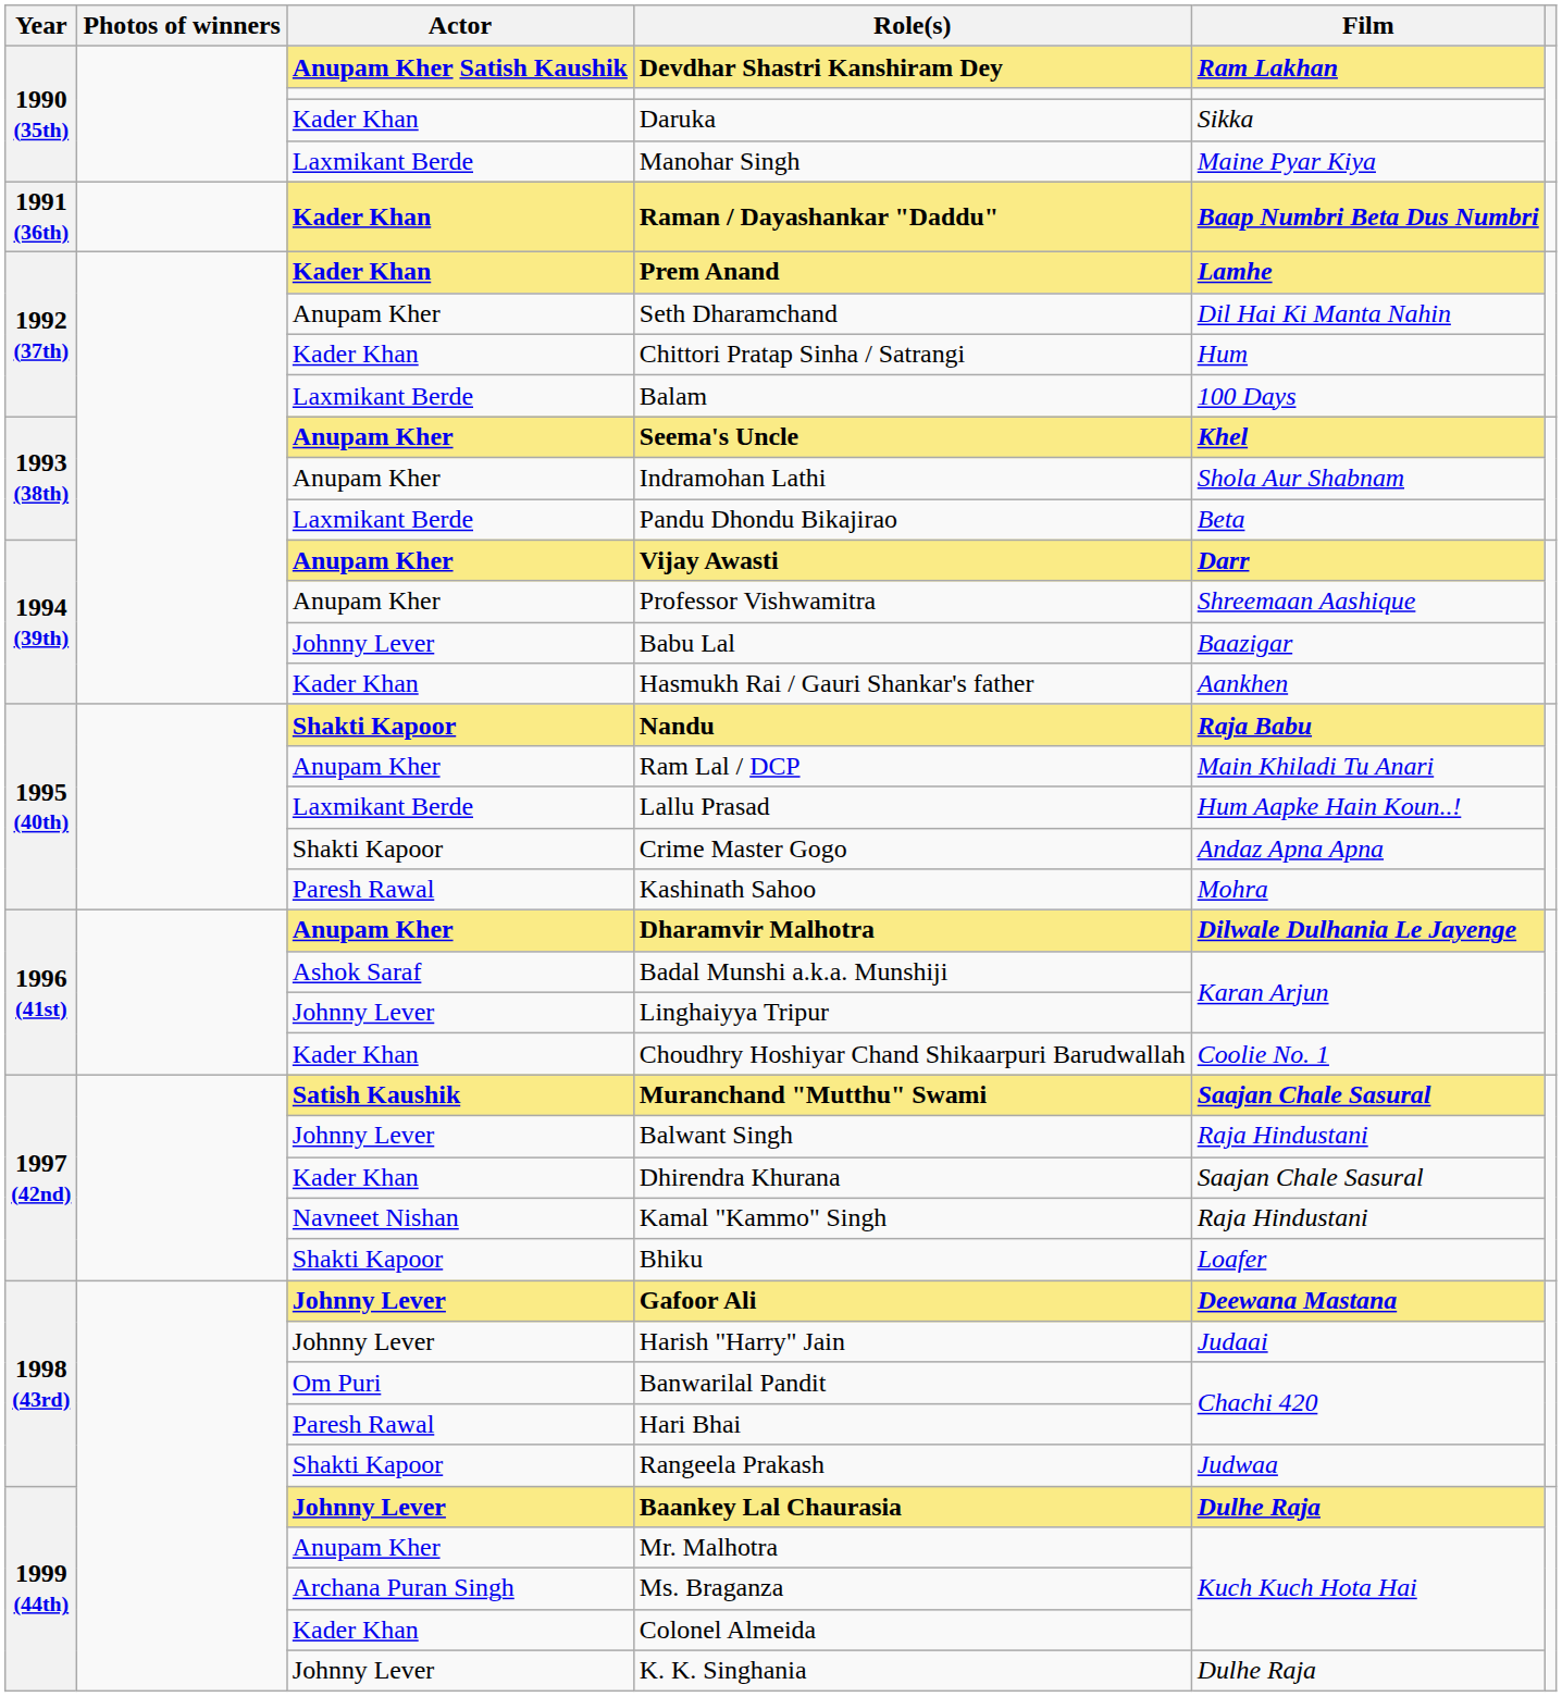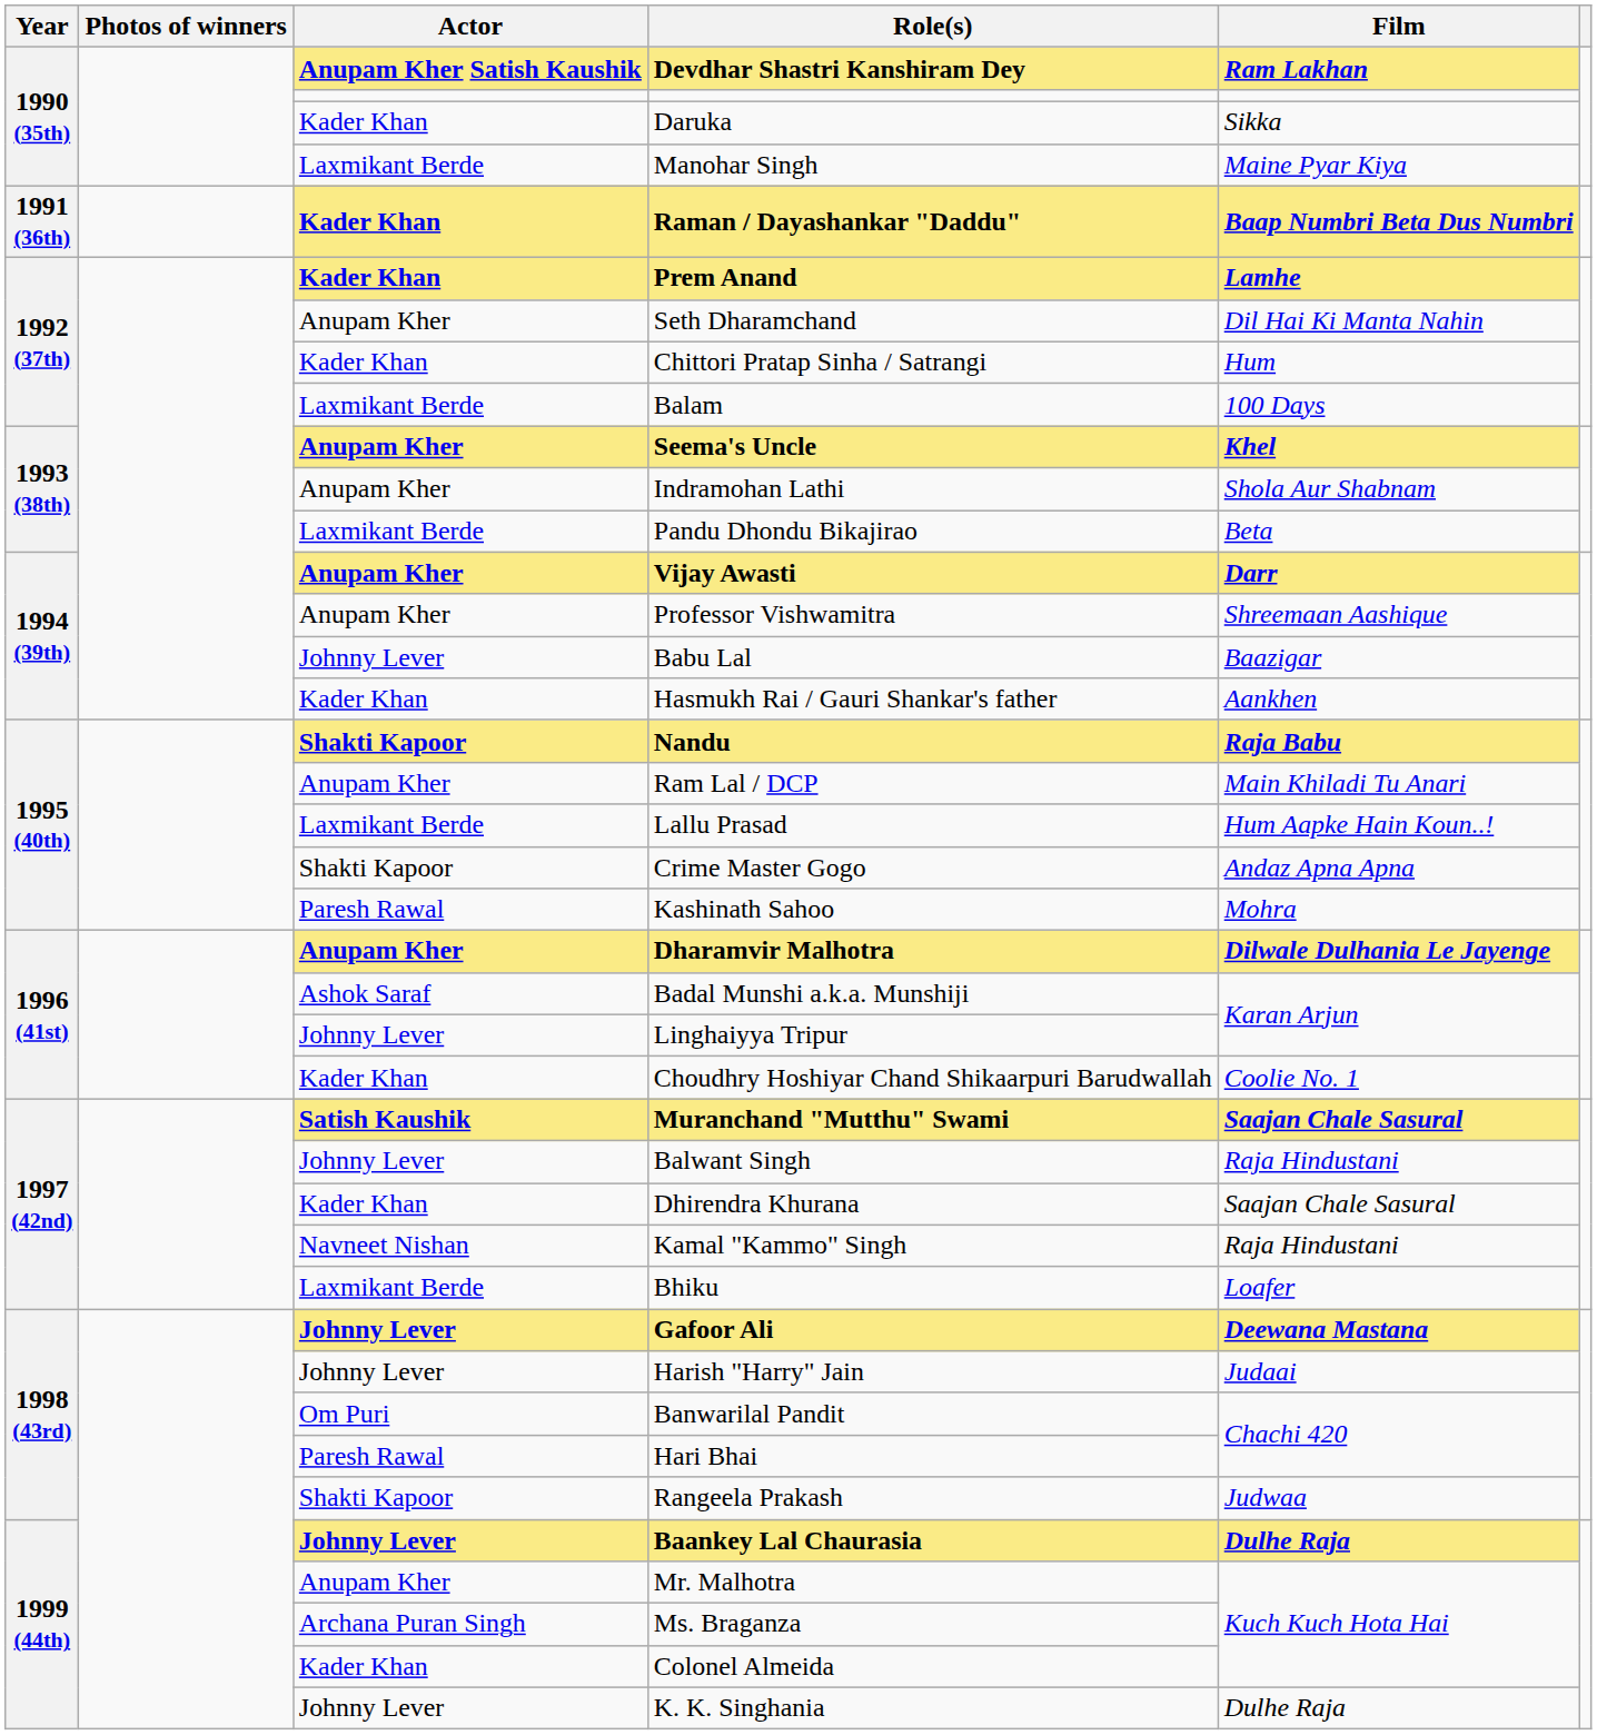 <table class="wikitable sortable">
 <tr>
 <th scope="col">Year</th>
 <th scope="col">Photos of winners</th>
 <th scope="col">Actor</th>
 <th scope="col">Role(s)</th>
 <th scope="col">Film</th>
 <th class="unsortable" scope="col"></th>
 </tr>
 <tr>
 <th rowspan="4" scope="row">1990<br><small><a href='#'>(35th)</a> </small></th>
 <td rowspan="4" style="text-align:center"> </td>
 <td style="background:#FAEB86;"><strong><a href='#'>Anupam Kher</a></strong> <strong><a href='#'>Satish Kaushik</a></strong> </td>
 <td style="background:#FAEB86;"><strong>Devdhar Shastri</strong>  <strong>Kanshiram Dey</strong></td>
 <td style="background:#FAEB86;"><strong><em><a href='#'>Ram Lakhan</a></em></strong></td>
 <td rowspan="4"></td>
 </tr>
 <tr>
 <td></td>
 <td></td>
 </tr>
 <tr>
 <td><a href='#'>Kader Khan</a></td>
 <td>Daruka</td>
 <td><em>Sikka</em></td>
 </tr>
 <tr>
 <td><a href='#'>Laxmikant Berde</a></td>
 <td>Manohar Singh</td>
 <td><em><a href='#'>Maine Pyar Kiya</a></em></td>
 </tr>
 <tr>
 <th scope="row">1991<br><small><a href='#'>(36th)</a> </small></th>
 <td style="text-align:center"></td>
 <td style="background:#FAEB86;"><strong><a href='#'>Kader Khan</a></strong> </td>
 <td style="background:#FAEB86;"><strong>Raman / Dayashankar "Daddu"</strong></td>
 <td style="background:#FAEB86;"><em><a href='#'><strong>Baap Numbri Beta Dus Numbri</strong></a></em></td>
 <td></td>
 </tr>
 <tr>
 <th rowspan="4" scope="row">1992<br><small><a href='#'>(37th)</a> </small></th>
 <td rowspan="11" style="text-align:center"></td>
 <td style="background:#FAEB86;"><strong><a href='#'>Kader Khan</a></strong> </td>
 <td style="background:#FAEB86;"><strong>Prem Anand</strong></td>
 <td style="background:#FAEB86;"><strong><em><a href='#'>Lamhe</a></em></strong></td>
 <td rowspan="4"></td>
 </tr>
 <tr>
 <td>Anupam Kher</td>
 <td>Seth Dharamchand</td>
 <td><em><a href='#'>Dil Hai Ki Manta Nahin</a></em></td>
 </tr>
 <tr>
 <td><a href='#'>Kader Khan</a></td>
 <td>Chittori Pratap Sinha / Satrangi</td>
 <td><em><a href='#'>Hum</a></em></td>
 </tr>
 <tr>
 <td><a href='#'>Laxmikant Berde</a></td>
 <td>Balam</td>
 <td><em><a href='#'>100 Days</a></em></td>
 </tr>
 <tr>
 <th rowspan="3" scope="row">1993<br><small><a href='#'>(38th)</a> </small></th>
 <td style="background:#FAEB86;"><strong><a href='#'>Anupam Kher</a></strong> </td>
 <td style="background:#FAEB86;"><strong>Seema's Uncle</strong></td>
 <td style="background:#FAEB86;"><strong><em><a href='#'>Khel</a></em></strong></td>
 <td rowspan="3"></td>
 </tr>
 <tr>
 <td>Anupam Kher</td>
 <td>Indramohan Lathi</td>
 <td><em><a href='#'>Shola Aur Shabnam</a></em></td>
 </tr>
 <tr>
 <td><a href='#'>Laxmikant Berde</a></td>
 <td>Pandu Dhondu Bikajirao</td>
 <td><em><a href='#'>Beta</a></em></td>
 </tr>
 <tr>
 <th rowspan="4" scope="row">1994<br><small><a href='#'>(39th)</a> </small></th>
 <td style="background:#FAEB86;"><strong><a href='#'>Anupam Kher</a></strong> </td>
 <td style="background:#FAEB86;"><strong>Vijay Awasti</strong></td>
 <td style="background:#FAEB86;"><strong><em><a href='#'>Darr</a></em></strong></td>
 <td rowspan="4"></td>
 </tr>
 <tr>
 <td>Anupam Kher</td>
 <td>Professor Vishwamitra</td>
 <td><em><a href='#'>Shreemaan Aashique</a></em></td>
 </tr>
 <tr>
 <td><a href='#'>Johnny Lever</a></td>
 <td>Babu Lal</td>
 <td><em><a href='#'>Baazigar</a></em></td>
 </tr>
 <tr>
 <td><a href='#'>Kader Khan</a></td>
 <td>Hasmukh Rai / Gauri Shankar's father</td>
 <td><em><a href='#'>Aankhen</a></em></td>
 </tr>
 <tr>
 <th rowspan="5" scope="row">1995<br><small><a href='#'>(40th)</a> </small></th>
 <td rowspan="5" style="text-align:center"></td>
 <td style="background:#FAEB86;"><strong><a href='#'>Shakti Kapoor</a></strong> </td>
 <td style="background:#FAEB86;"><strong>Nandu</strong></td>
 <td style="background:#FAEB86;"><em><a href='#'><strong>Raja Babu</strong></a></em></td>
 <td rowspan="5"></td>
 </tr>
 <tr>
 <td><a href='#'>Anupam Kher</a></td>
 <td>Ram Lal / <a href='#'>DCP</a></td>
 <td><em><a href='#'>Main Khiladi Tu Anari</a></em></td>
 </tr>
 <tr>
 <td><a href='#'>Laxmikant Berde</a></td>
 <td>Lallu Prasad</td>
 <td><em><a href='#'>Hum Aapke Hain Koun..!</a></em></td>
 </tr>
 <tr>
 <td>Shakti Kapoor</td>
 <td>Crime Master Gogo</td>
 <td><em><a href='#'>Andaz Apna Apna</a></em></td>
 </tr>
 <tr>
 <td><a href='#'>Paresh Rawal</a></td>
 <td>Kashinath Sahoo</td>
 <td><em><a href='#'>Mohra</a></em></td>
 </tr>
 <tr>
 <th rowspan="4" scope="row">1996<br><small><a href='#'>(41st)</a> </small></th>
 <td rowspan="4" style="text-align:center"></td>
 <td style="background:#FAEB86;"><strong><a href='#'>Anupam Kher</a></strong> </td>
 <td style="background:#FAEB86;"><strong>Dharamvir Malhotra</strong></td>
 <td style="background:#FAEB86;"><strong><em><a href='#'>Dilwale Dulhania Le Jayenge</a></em></strong></td>
 <td rowspan="4"></td>
 </tr>
 <tr>
 <td><a href='#'>Ashok Saraf</a></td>
 <td>Badal Munshi a.k.a. Munshiji</td>
 <td rowspan="2"><em><a href='#'>Karan Arjun</a></em></td>
 </tr>
 <tr>
 <td><a href='#'>Johnny Lever</a></td>
 <td>Linghaiyya Tripur</td>
 </tr>
 <tr>
 <td><a href='#'>Kader Khan</a></td>
 <td>Choudhry Hoshiyar Chand Shikaarpuri Barudwallah</td>
 <td><em><a href='#'>Coolie No. 1</a></em></td>
 </tr>
 <tr>
 <th rowspan="5" scope="row">1997<br><small><a href='#'>(42nd)</a> </small></th>
 <td rowspan="5" style="text-align:center"></td>
 <td style="background:#FAEB86;"><strong><a href='#'>Satish Kaushik</a></strong> </td>
 <td style="background:#FAEB86;"><strong>Muranchand "Mutthu" Swami</strong></td>
 <td style="background:#FAEB86;"><em><a href='#'><strong>Saajan Chale Sasural</strong></a></em></td>
 <td rowspan="5"></td>
 </tr>
 <tr>
 <td><a href='#'>Johnny Lever</a></td>
 <td>Balwant Singh</td>
 <td><em><a href='#'>Raja Hindustani</a></em></td>
 </tr>
 <tr>
 <td><a href='#'>Kader Khan</a></td>
 <td>Dhirendra Khurana</td>
 <td><em>Saajan Chale Sasural</em></td>
 </tr>
 <tr>
 <td><a href='#'>Navneet Nishan</a></td>
 <td>Kamal "Kammo" Singh</td>
 <td><em>Raja Hindustani</em></td>
 </tr>
 <tr>
-<td><a href='#'>Shakti Kapoor</a></td>
+<td><a href='#'>Laxmikant Berde</a></td>
 <td>Bhiku</td>
 <td><em><a href='#'>Loafer</a></em></td>
 </tr>
 <tr>
 <th rowspan="5" scope="row">1998<br><small><a href='#'>(43rd)</a> </small></th>
 <td rowspan="10" style="text-align:center"></td>
 <td style="background:#FAEB86;"><strong><a href='#'>Johnny Lever</a></strong> </td>
 <td style="background:#FAEB86;"><strong>Gafoor Ali</strong></td>
 <td style="background:#FAEB86;"><strong><em><a href='#'>Deewana Mastana</a></em></strong></td>
 <td rowspan="5"></td>
 </tr>
 <tr>
 <td>Johnny Lever</td>
 <td>Harish "Harry" Jain</td>
 <td><em><a href='#'>Judaai</a></em></td>
 </tr>
 <tr>
 <td><a href='#'>Om Puri</a></td>
 <td>Banwarilal Pandit</td>
 <td rowspan="2"><em><a href='#'>Chachi 420</a></em></td>
 </tr>
 <tr>
 <td><a href='#'>Paresh Rawal</a></td>
 <td>Hari Bhai</td>
 </tr>
 <tr>
 <td><a href='#'>Shakti Kapoor</a></td>
 <td>Rangeela Prakash</td>
 <td><em><a href='#'>Judwaa</a></em></td>
 </tr>
 <tr>
 <th rowspan="5" scope="row">1999<br><small><a href='#'>(44th)</a> </small></th>
 <td style="background:#FAEB86;"><strong><a href='#'>Johnny Lever</a></strong> </td>
 <td style="background:#FAEB86;"><strong>Baankey Lal Chaurasia</strong></td>
 <td style="background:#FAEB86;"><strong><em><a href='#'>Dulhe Raja</a></em></strong></td>
 <td rowspan="5"></td>
 </tr>
 <tr>
 <td><a href='#'>Anupam Kher</a></td>
 <td>Mr. Malhotra</td>
 <td rowspan="3"><em><a href='#'>Kuch Kuch Hota Hai</a></em></td>
 </tr>
 <tr>
 <td><a href='#'>Archana Puran Singh</a></td>
 <td>Ms. Braganza</td>
 </tr>
 <tr>
 <td><a href='#'>Kader Khan</a></td>
 <td>Colonel Almeida</td>
 </tr>
 <tr>
 <td>Johnny Lever</td>
 <td>K. K. Singhania</td>
 <td><em>Dulhe Raja</em></td>
 </tr>
 </table>
